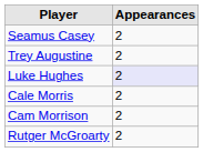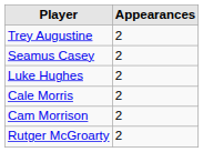 <table class="wikitable">
 <tr>
 <th style="background:#e5e5e5;">Player</th>
 <th style="background:#e5e5e5;">Appearances</th>
 </tr>
 <tr>
+<td><a href='#'>Trey Augustine</a></td>
+<td>2</td>
+</tr>
+<tr>
 <td><a href='#'>Seamus Casey</a></td>
 <td>2</td>
 </tr>
 <tr>
-<td><a href='#'>Trey Augustine</a></td>
+<td><a href='#'>Luke Hughes</a></td>
 <td>2</td>
-</tr>
-<tr>
-<td><a href='#'>Luke Hughes</a></td>
-<td style="background: lavender;">2</td>
 </tr>
 <tr>
 <td><a href='#'>Cale Morris</a></td>
 <td>2</td>
 </tr>
 <tr>
 <td><a href='#'>Cam Morrison</a></td>
 <td>2</td>
 </tr>
 <tr>
 <td><a href='#'>Rutger McGroarty</a></td>
 <td>2</td>
 </tr>
 </table>
